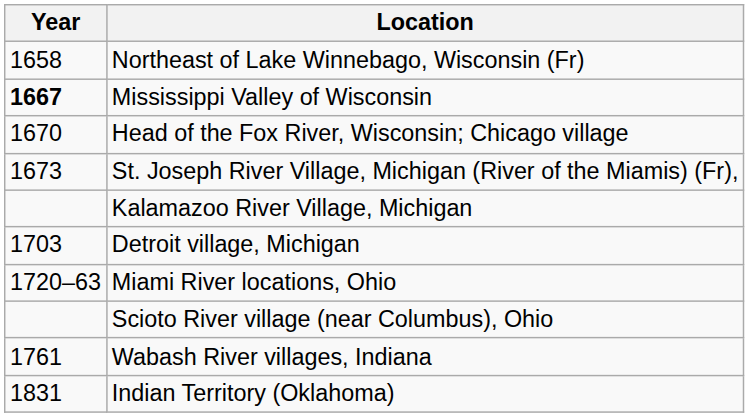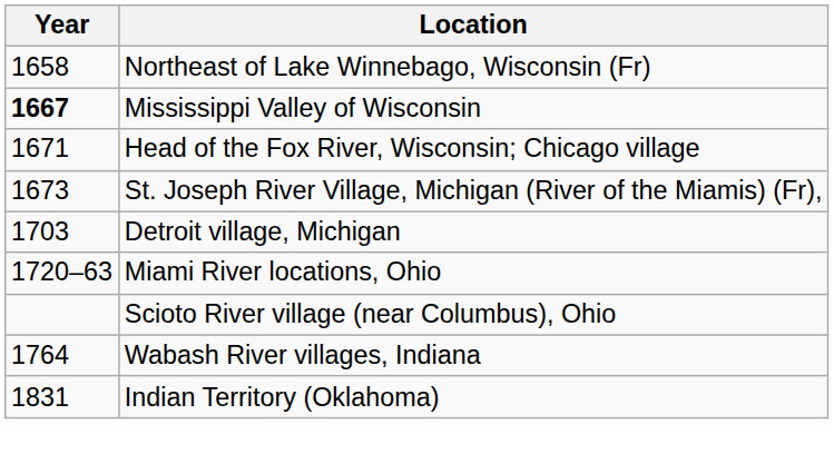 <table class="wikitable">
 <tr>
 <th>Year</th>
 <th>Location</th>
 </tr>
 <tr>
 <td>1658</td>
 <td>Northeast of Lake Winnebago, Wisconsin (Fr)</td>
 </tr>
 <tr>
 <td><strong>1667</strong></td>
 <td>Mississippi Valley of Wisconsin</td>
 </tr>
 <tr>
-<td>1670</td>
+<td>1671</td>
 <td>Head of the Fox River, Wisconsin; Chicago village</td>
 </tr>
 <tr>
 <td>1673</td>
 <td>St. Joseph River Village, Michigan (River of the Miamis) (Fr),</td>
-</tr>
-<tr>
-<td></td>
-<td>Kalamazoo River Village, Michigan</td>
 </tr>
 <tr>
 <td>1703</td>
 <td>Detroit village, Michigan</td>
 </tr>
 <tr>
 <td>1720–63</td>
 <td>Miami River locations, Ohio</td>
 </tr>
 <tr>
 <td></td>
 <td>Scioto River village (near Columbus), Ohio</td>
 </tr>
 <tr>
-<td>1761</td>
+<td>1764</td>
 <td>Wabash River villages, Indiana</td>
 </tr>
 <tr>
 <td>1831</td>
 <td>Indian Territory (Oklahoma)</td>
 </tr>
 </table>
